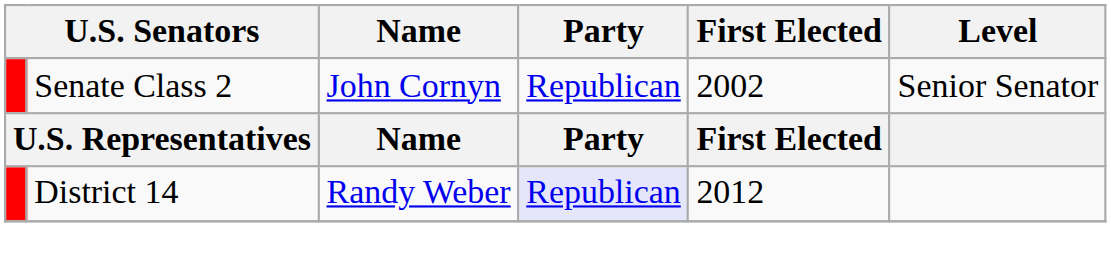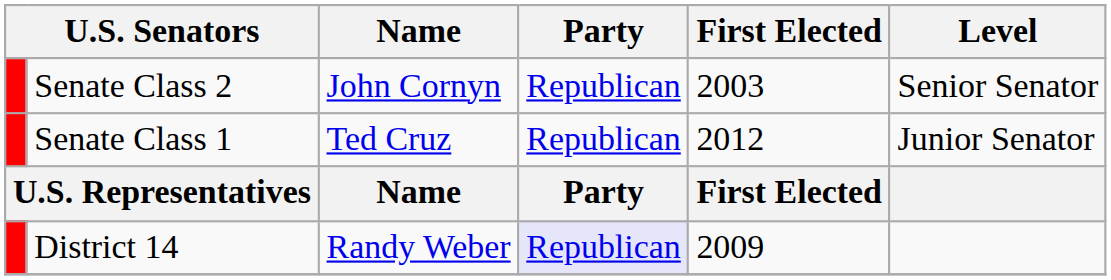 <table class=wikitable>
 <tr>
 <th colspan=2 align=center valign=bottom><strong>U.S. Senators</strong></th>
 <th align=center valign=bottom><strong>Name</strong></th>
 <th align=center valign=bottom><strong>Party</strong></th>
 <th align=center valign=bottom><strong>First Elected</strong></th>
 <th align=center valign=bottom><strong>Level</strong></th>
 </tr>
 <tr>
 <td bgcolor="red"></td>
 <td>Senate Class 2</td>
 <td><a href='#'>John Cornyn</a></td>
 <td><a href='#'>Republican</a></td>
-<td>2002</td>
+<td>2003</td>
 <td>Senior Senator</td>
+</tr>
+<tr>
+<td bgcolor="red"></td>
+<td>Senate Class 1</td>
+<td><a href='#'>Ted Cruz</a></td>
+<td><a href='#'>Republican</a></td>
+<td>2012</td>
+<td>Junior Senator</td>
 </tr>
 <tr>
 <th colspan=2 align=center valign=bottom><strong>U.S. Representatives</strong></th>
 <th align=center valign=bottom><strong>Name</strong></th>
 <th align=center valign=bottom><strong>Party</strong></th>
 <th align=center valign=bottom><strong>First Elected</strong></th>
 <th align=center valign=bottom></th>
 </tr>
 <tr>
 <td bgcolor="red"></td>
 <td>District 14</td>
 <td><a href='#'>Randy Weber</a></td>
 <td style="background: lavender;"><a href='#'>Republican</a></td>
-<td>2012</td>
+<td>2009</td>
 <td></td>
 </tr>
 <tr>
 </tr>
 </table>
